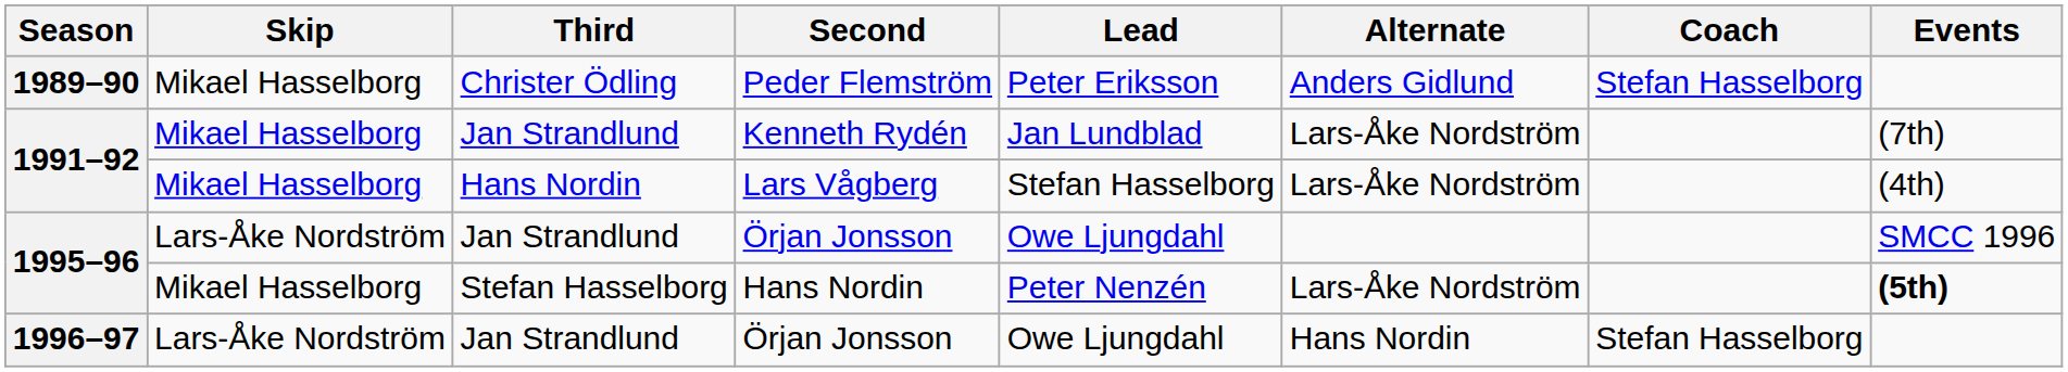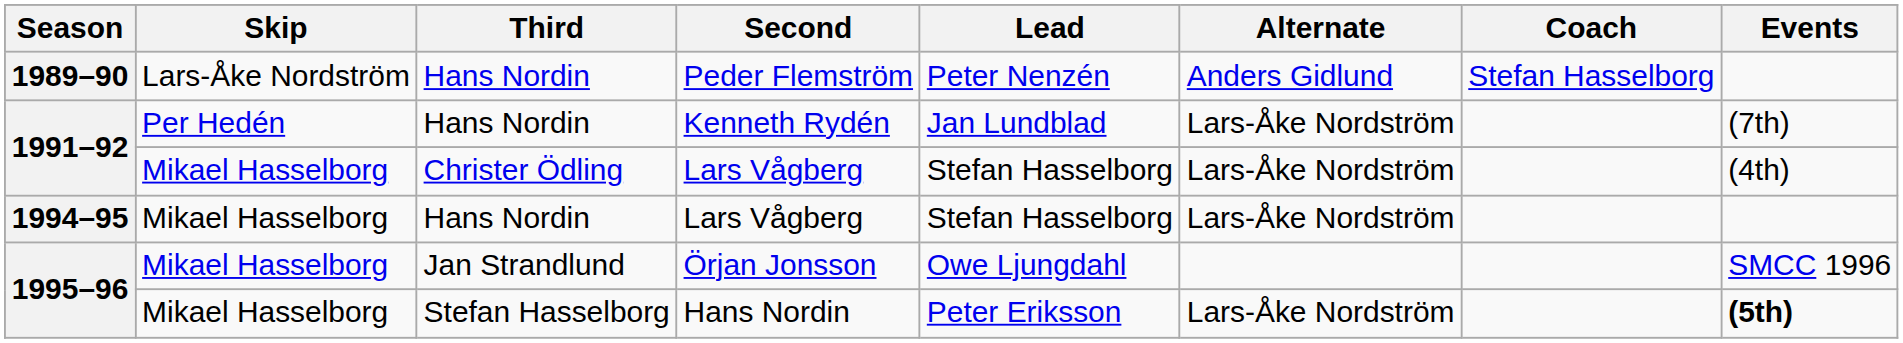 <table class="wikitable">
 <tr>
 <th scope="col">Season</th>
 <th scope="col">Skip</th>
 <th scope="col">Third</th>
 <th scope="col">Second</th>
 <th scope="col">Lead</th>
 <th scope="col">Alternate</th>
 <th scope="col">Coach</th>
 <th scope="col">Events</th>
 </tr>
 <tr>
 <th scope="row">1989–90</th>
-<td>Mikael Hasselborg</td>
-<td><a href='#'>Christer Ödling</a></td>
+<td>Lars-Åke Nordström</td>
+<td><a href='#'>Hans Nordin</a></td>
 <td><a href='#'>Peder Flemström</a></td>
-<td><a href='#'>Peter Eriksson</a></td>
+<td><a href='#'>Peter Nenzén</a></td>
 <td><a href='#'>Anders Gidlund</a></td>
 <td><a href='#'>Stefan Hasselborg</a></td>
 <td> </td>
 </tr>
 <tr>
 <th scope="row" rowspan=2>1991–92</th>
-<td><a href='#'>Mikael Hasselborg</a></td>
-<td><a href='#'>Jan Strandlund</a></td>
+<td><a href='#'>Per Hedén</a></td>
+<td>Hans Nordin</td>
 <td><a href='#'>Kenneth Rydén</a></td>
 <td><a href='#'>Jan Lundblad</a></td>
 <td>Lars-Åke Nordström</td>
 <td></td>
 <td> (7th)</td>
 </tr>
 <tr>
 <td><a href='#'>Mikael Hasselborg</a></td>
-<td><a href='#'>Hans Nordin</a></td>
+<td><a href='#'>Christer Ödling</a></td>
 <td><a href='#'>Lars Vågberg</a></td>
 <td>Stefan Hasselborg</td>
 <td>Lars-Åke Nordström</td>
 <td></td>
 <td> (4th)</td>
 </tr>
 <tr>
+<th scope="row">1994–95</th>
+<td>Mikael Hasselborg</td>
+<td>Hans Nordin</td>
+<td>Lars Vågberg</td>
+<td>Stefan Hasselborg</td>
+<td>Lars-Åke Nordström</td>
+<td></td>
+<td> </td>
+</tr>
+<tr>
 <th scope="row" rowspan=2>1995–96</th>
-<td>Lars-Åke Nordström</td>
+<td><a href='#'>Mikael Hasselborg</a></td>
 <td>Jan Strandlund</td>
 <td><a href='#'>Örjan Jonsson</a></td>
 <td><a href='#'>Owe Ljungdahl</a></td>
 <td></td>
 <td></td>
 <td><a href='#'>SMCC</a> 1996 </td>
 </tr>
 <tr>
 <td>Mikael Hasselborg</td>
 <td>Stefan Hasselborg</td>
 <td>Hans Nordin</td>
-<td><a href='#'>Peter Nenzén</a></td>
+<td><a href='#'>Peter Eriksson</a></td>
 <td>Lars-Åke Nordström</td>
 <td></td>
 <td><strong> (5th)</strong></td>
 </tr>
-<tr>
-<th scope="row">1996–97</th>
-<td>Lars-Åke Nordström</td>
-<td>Jan Strandlund</td>
-<td>Örjan Jonsson</td>
-<td>Owe Ljungdahl</td>
-<td>Hans Nordin</td>
-<td>Stefan Hasselborg</td>
-<td> </td>
-</tr>
 </table>
